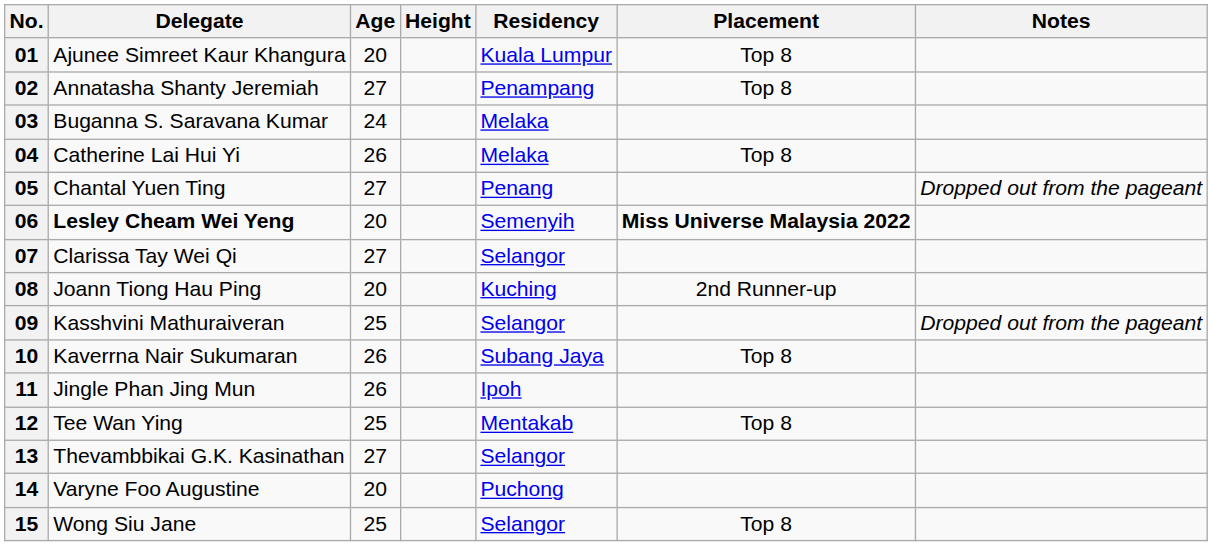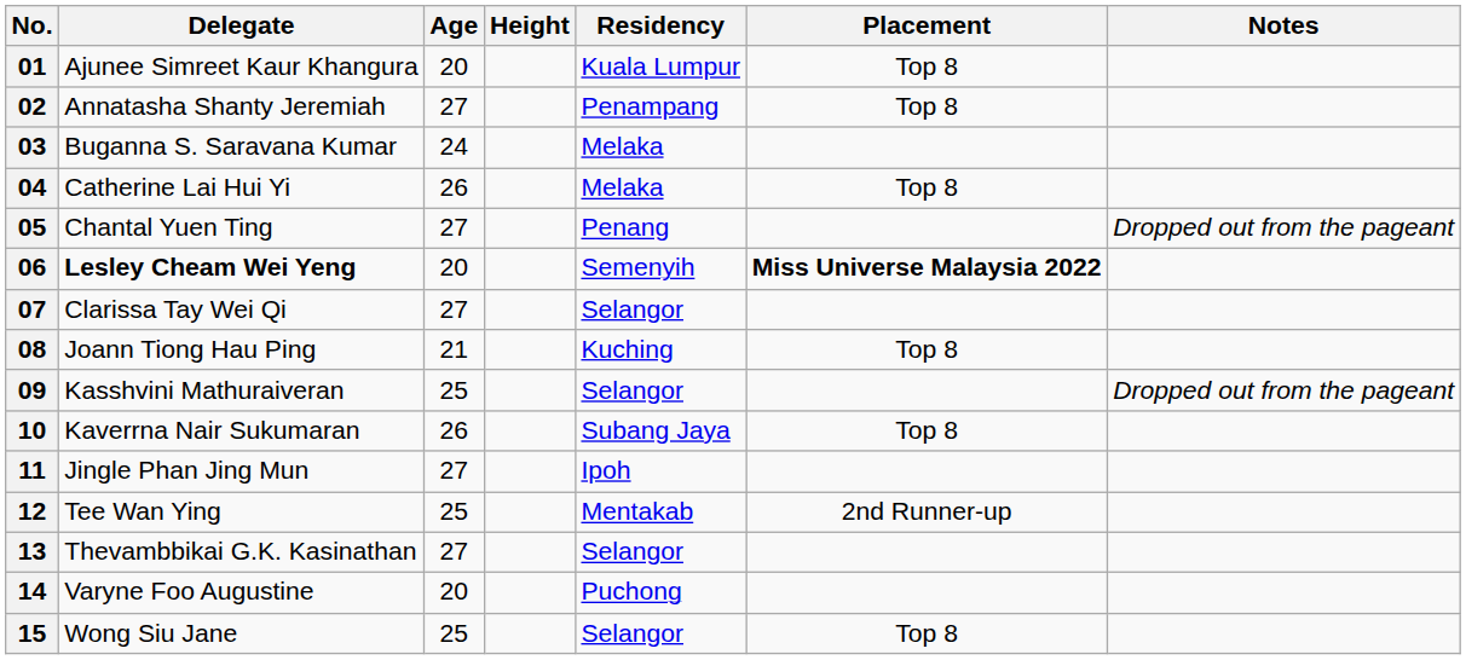 <table class="wikitable sortable" style="text-align:center">
 <tr>
 <th>No.</th>
 <th>Delegate</th>
 <th>Age</th>
 <th>Height</th>
 <th>Residency</th>
 <th>Placement</th>
 <th>Notes</th>
 </tr>
 <tr>
 <th>01</th>
 <td align="left">Ajunee Simreet Kaur Khangura</td>
 <td>20</td>
 <td align="left"></td>
 <td align="left"><a href='#'>Kuala Lumpur</a></td>
 <td>Top 8</td>
 <td></td>
 </tr>
 <tr>
 <th>02</th>
 <td align="left">Annatasha Shanty Jeremiah</td>
 <td>27</td>
 <td align="left"></td>
 <td align="left"><a href='#'>Penampang</a></td>
 <td>Top 8</td>
 <td></td>
 </tr>
 <tr>
 <th>03</th>
 <td align="left">Buganna S. Saravana Kumar</td>
 <td>24</td>
 <td align="left"></td>
 <td align="left"><a href='#'>Melaka</a></td>
 <td></td>
 <td></td>
 </tr>
 <tr>
 <th>04</th>
 <td align="left">Catherine Lai Hui Yi</td>
 <td>26</td>
 <td align="left"></td>
 <td align="left"><a href='#'>Melaka</a></td>
 <td>Top 8</td>
 <td></td>
 </tr>
 <tr>
 <th>05</th>
 <td align="left">Chantal Yuen Ting</td>
 <td>27</td>
 <td align="left"></td>
 <td align="left"><a href='#'>Penang</a></td>
 <td></td>
 <td><em>Dropped out from the pageant</em></td>
 </tr>
 <tr>
 <th>06</th>
 <td align="left"><strong>Lesley Cheam Wei Yeng</strong></td>
 <td>20</td>
 <td align="left"></td>
 <td align="left"><a href='#'>Semenyih</a></td>
 <td><strong>Miss Universe Malaysia 2022</strong></td>
 <td></td>
 </tr>
 <tr>
 <th>07</th>
 <td align="left">Clarissa Tay Wei Qi</td>
 <td>27</td>
 <td align="left"></td>
 <td align="left"><a href='#'>Selangor</a></td>
 <td></td>
 <td></td>
 </tr>
 <tr>
 <th>08</th>
 <td align="left">Joann Tiong Hau Ping</td>
-<td>20</td>
+<td>21</td>
 <td align="left"></td>
 <td align="left"><a href='#'>Kuching</a></td>
-<td>2nd Runner-up</td>
+<td>Top 8</td>
 <td></td>
 </tr>
 <tr>
 <th>09</th>
 <td align="left">Kasshvini Mathuraiveran</td>
 <td>25</td>
 <td align="left"></td>
 <td align="left"><a href='#'>Selangor</a></td>
 <td></td>
 <td><em>Dropped out from the pageant</em></td>
 </tr>
 <tr>
 <th>10</th>
 <td align="left">Kaverrna Nair Sukumaran</td>
 <td>26</td>
 <td align="left"></td>
 <td align="left"><a href='#'>Subang Jaya</a></td>
 <td>Top 8</td>
 <td></td>
 </tr>
 <tr>
 <th>11</th>
 <td align="left">Jingle Phan Jing Mun</td>
-<td>26</td>
+<td>27</td>
 <td align="left"></td>
 <td align="left"><a href='#'>Ipoh</a></td>
 <td></td>
 <td></td>
 </tr>
 <tr>
 <th>12</th>
 <td align="left">Tee Wan Ying</td>
 <td>25</td>
 <td align="left"></td>
 <td align="left"><a href='#'>Mentakab</a></td>
-<td>Top 8</td>
+<td>2nd Runner-up</td>
 <td></td>
 </tr>
 <tr>
 <th>13</th>
 <td align="left">Thevambbikai G.K. Kasinathan</td>
 <td>27</td>
 <td align="left"></td>
 <td align="left"><a href='#'>Selangor</a></td>
 <td></td>
 <td></td>
 </tr>
 <tr>
 <th>14</th>
 <td align="left">Varyne Foo Augustine</td>
 <td>20</td>
 <td align="left"></td>
 <td align="left"><a href='#'>Puchong</a></td>
 <td></td>
 <td></td>
 </tr>
 <tr>
 <th>15</th>
 <td align="left">Wong Siu Jane</td>
 <td>25</td>
 <td align="left"></td>
 <td align="left"><a href='#'>Selangor</a></td>
 <td>Top 8</td>
 <td></td>
 </tr>
 </table>
